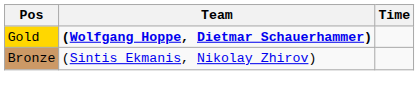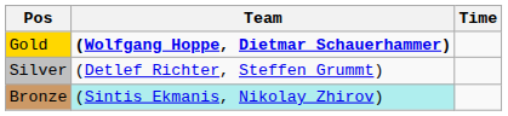 <table class="wikitable">
 <tr>
 <th>Pos</th>
 <th>Team</th>
 <th>Time</th>
 </tr>
 <tr>
 <td style="background:gold">Gold</td>
 <td><strong> (<a href='#'>Wolfgang Hoppe</a>, <a href='#'>Dietmar Schauerhammer</a>)</strong></td>
 <td></td>
 </tr>
 <tr>
+<td style="background:silver">Silver</td>
+<td> (<a href='#'>Detlef Richter</a>, <a href='#'>Steffen Grummt</a>)</td>
+<td></td>
+</tr>
+<tr>
 <td style="background:#cc9966">Bronze</td>
-<td> (<a href='#'>Sintis Ekmanis</a>, <a href='#'>Nikolay Zhirov</a>)</td>
+<td style="background: paleturquoise;"> (<a href='#'>Sintis Ekmanis</a>, <a href='#'>Nikolay Zhirov</a>)</td>
 <td></td>
 </tr>
 </table>
